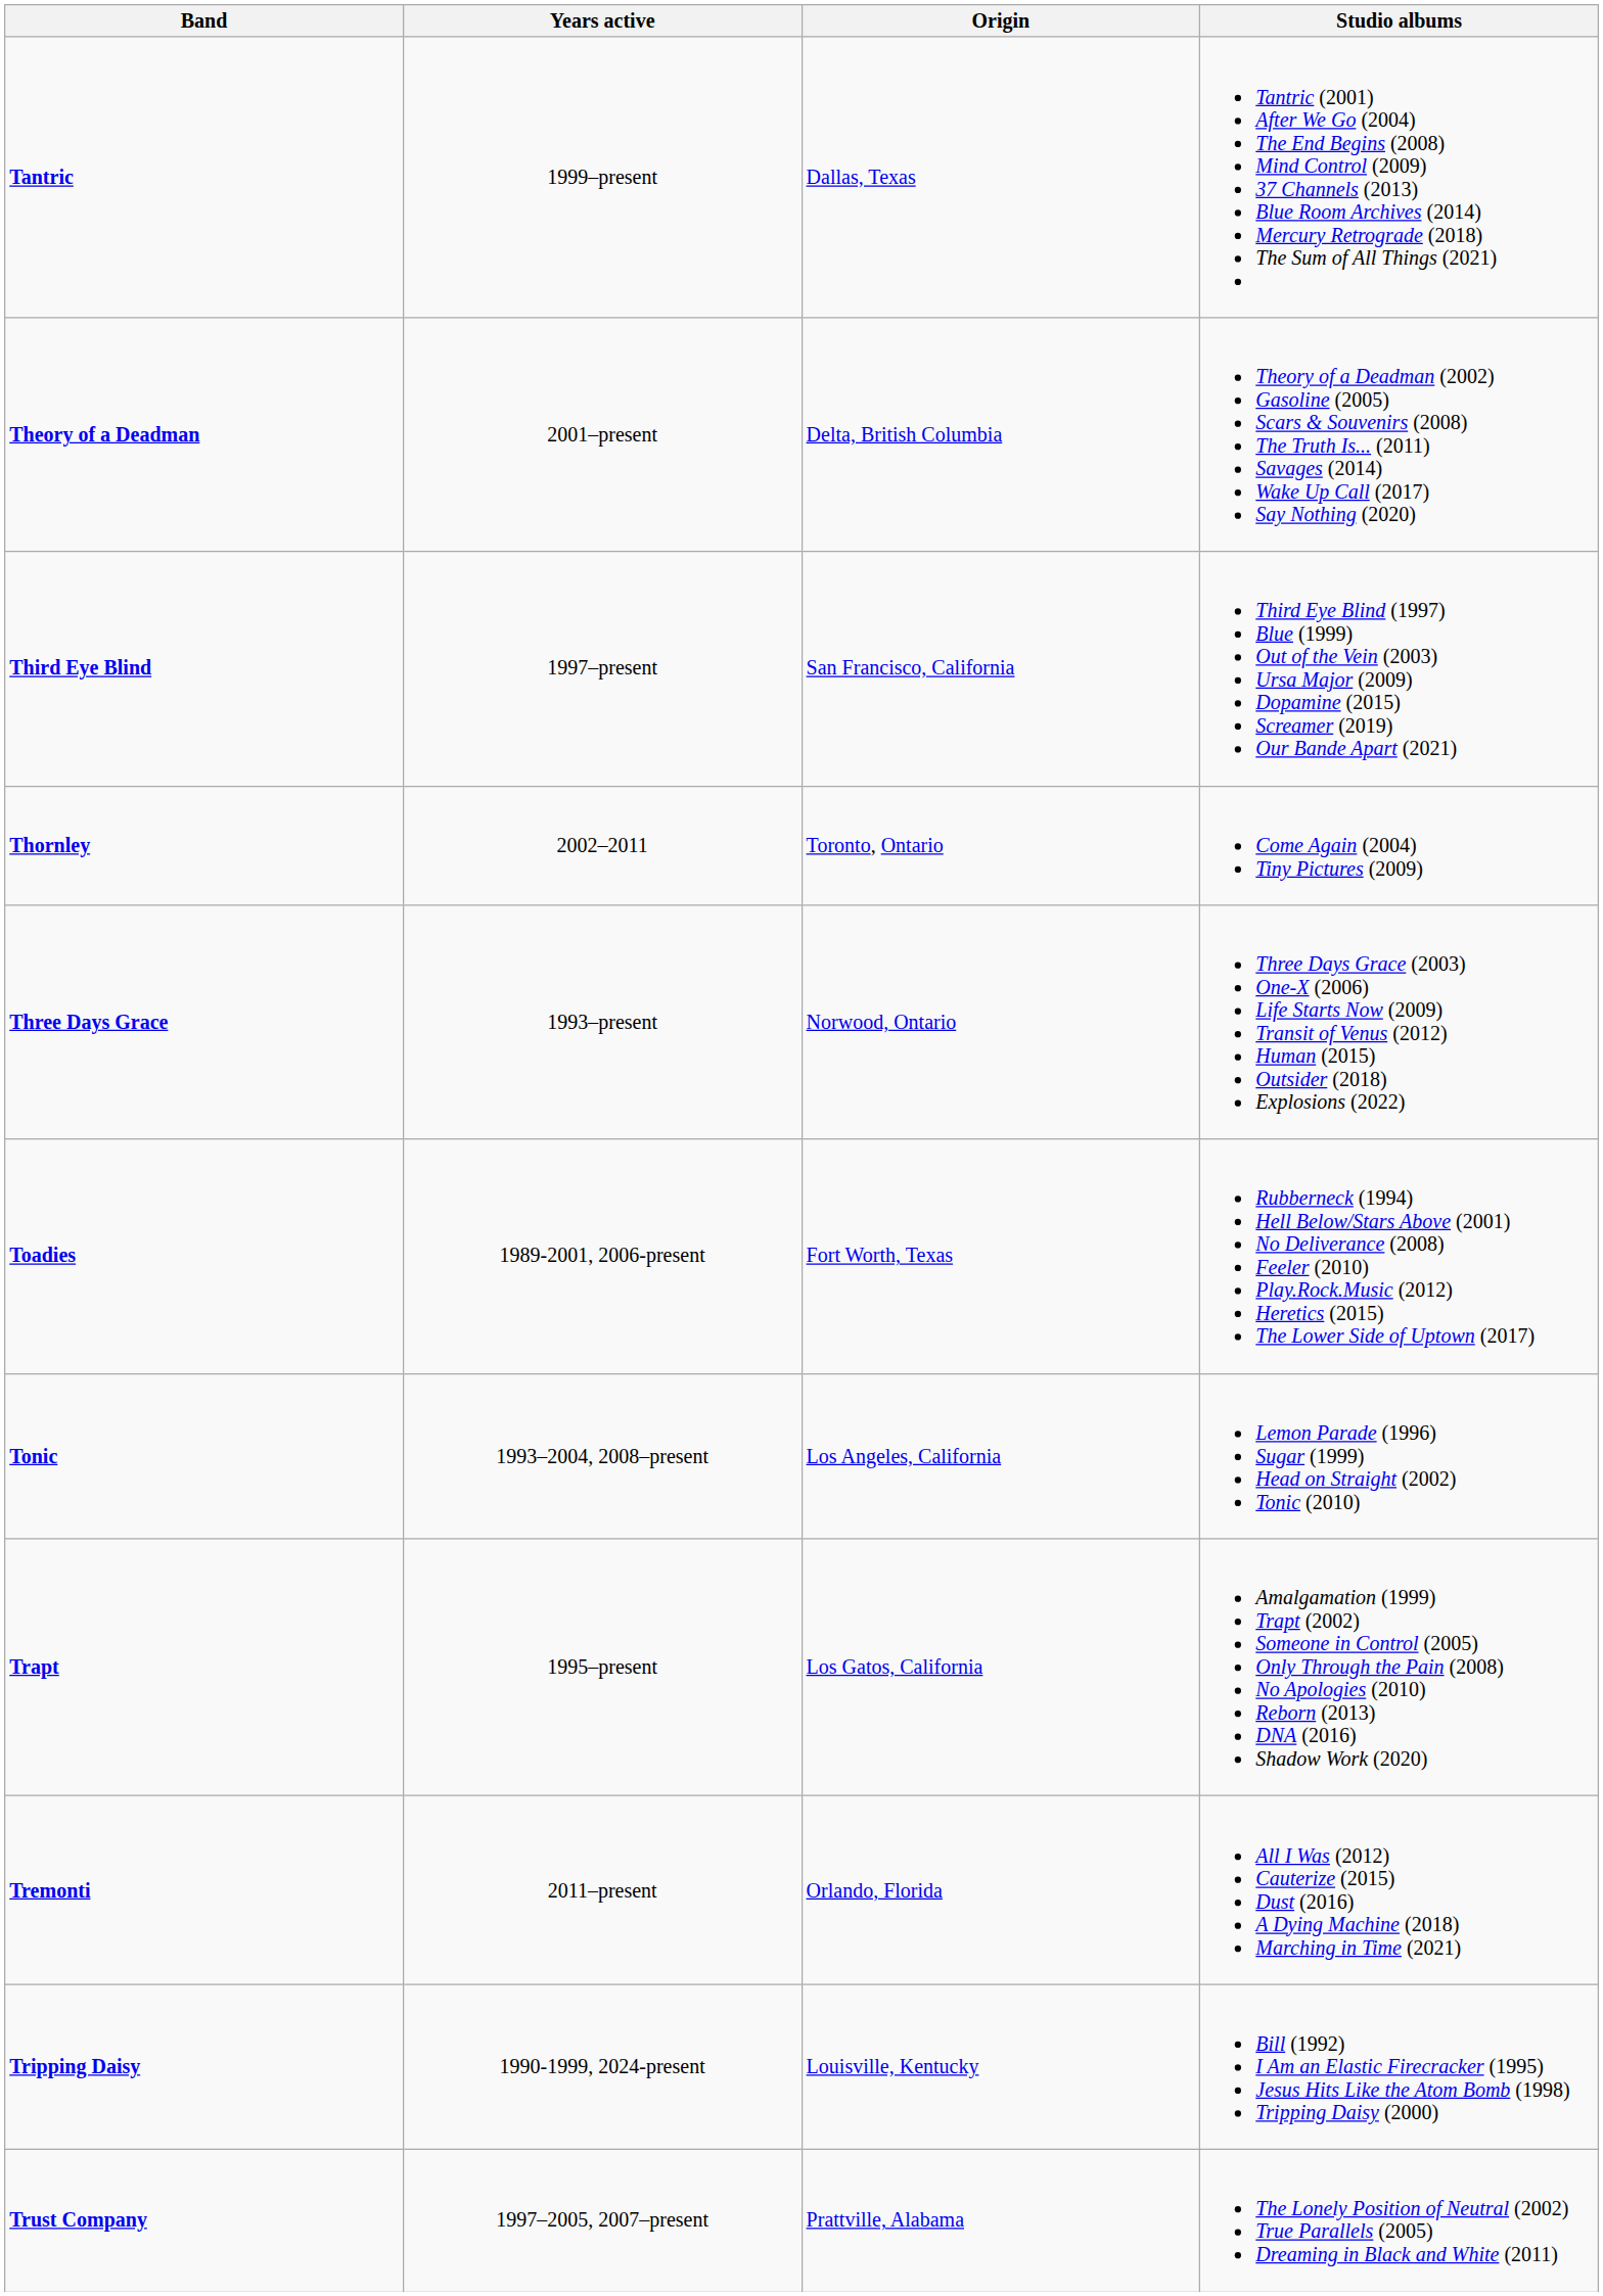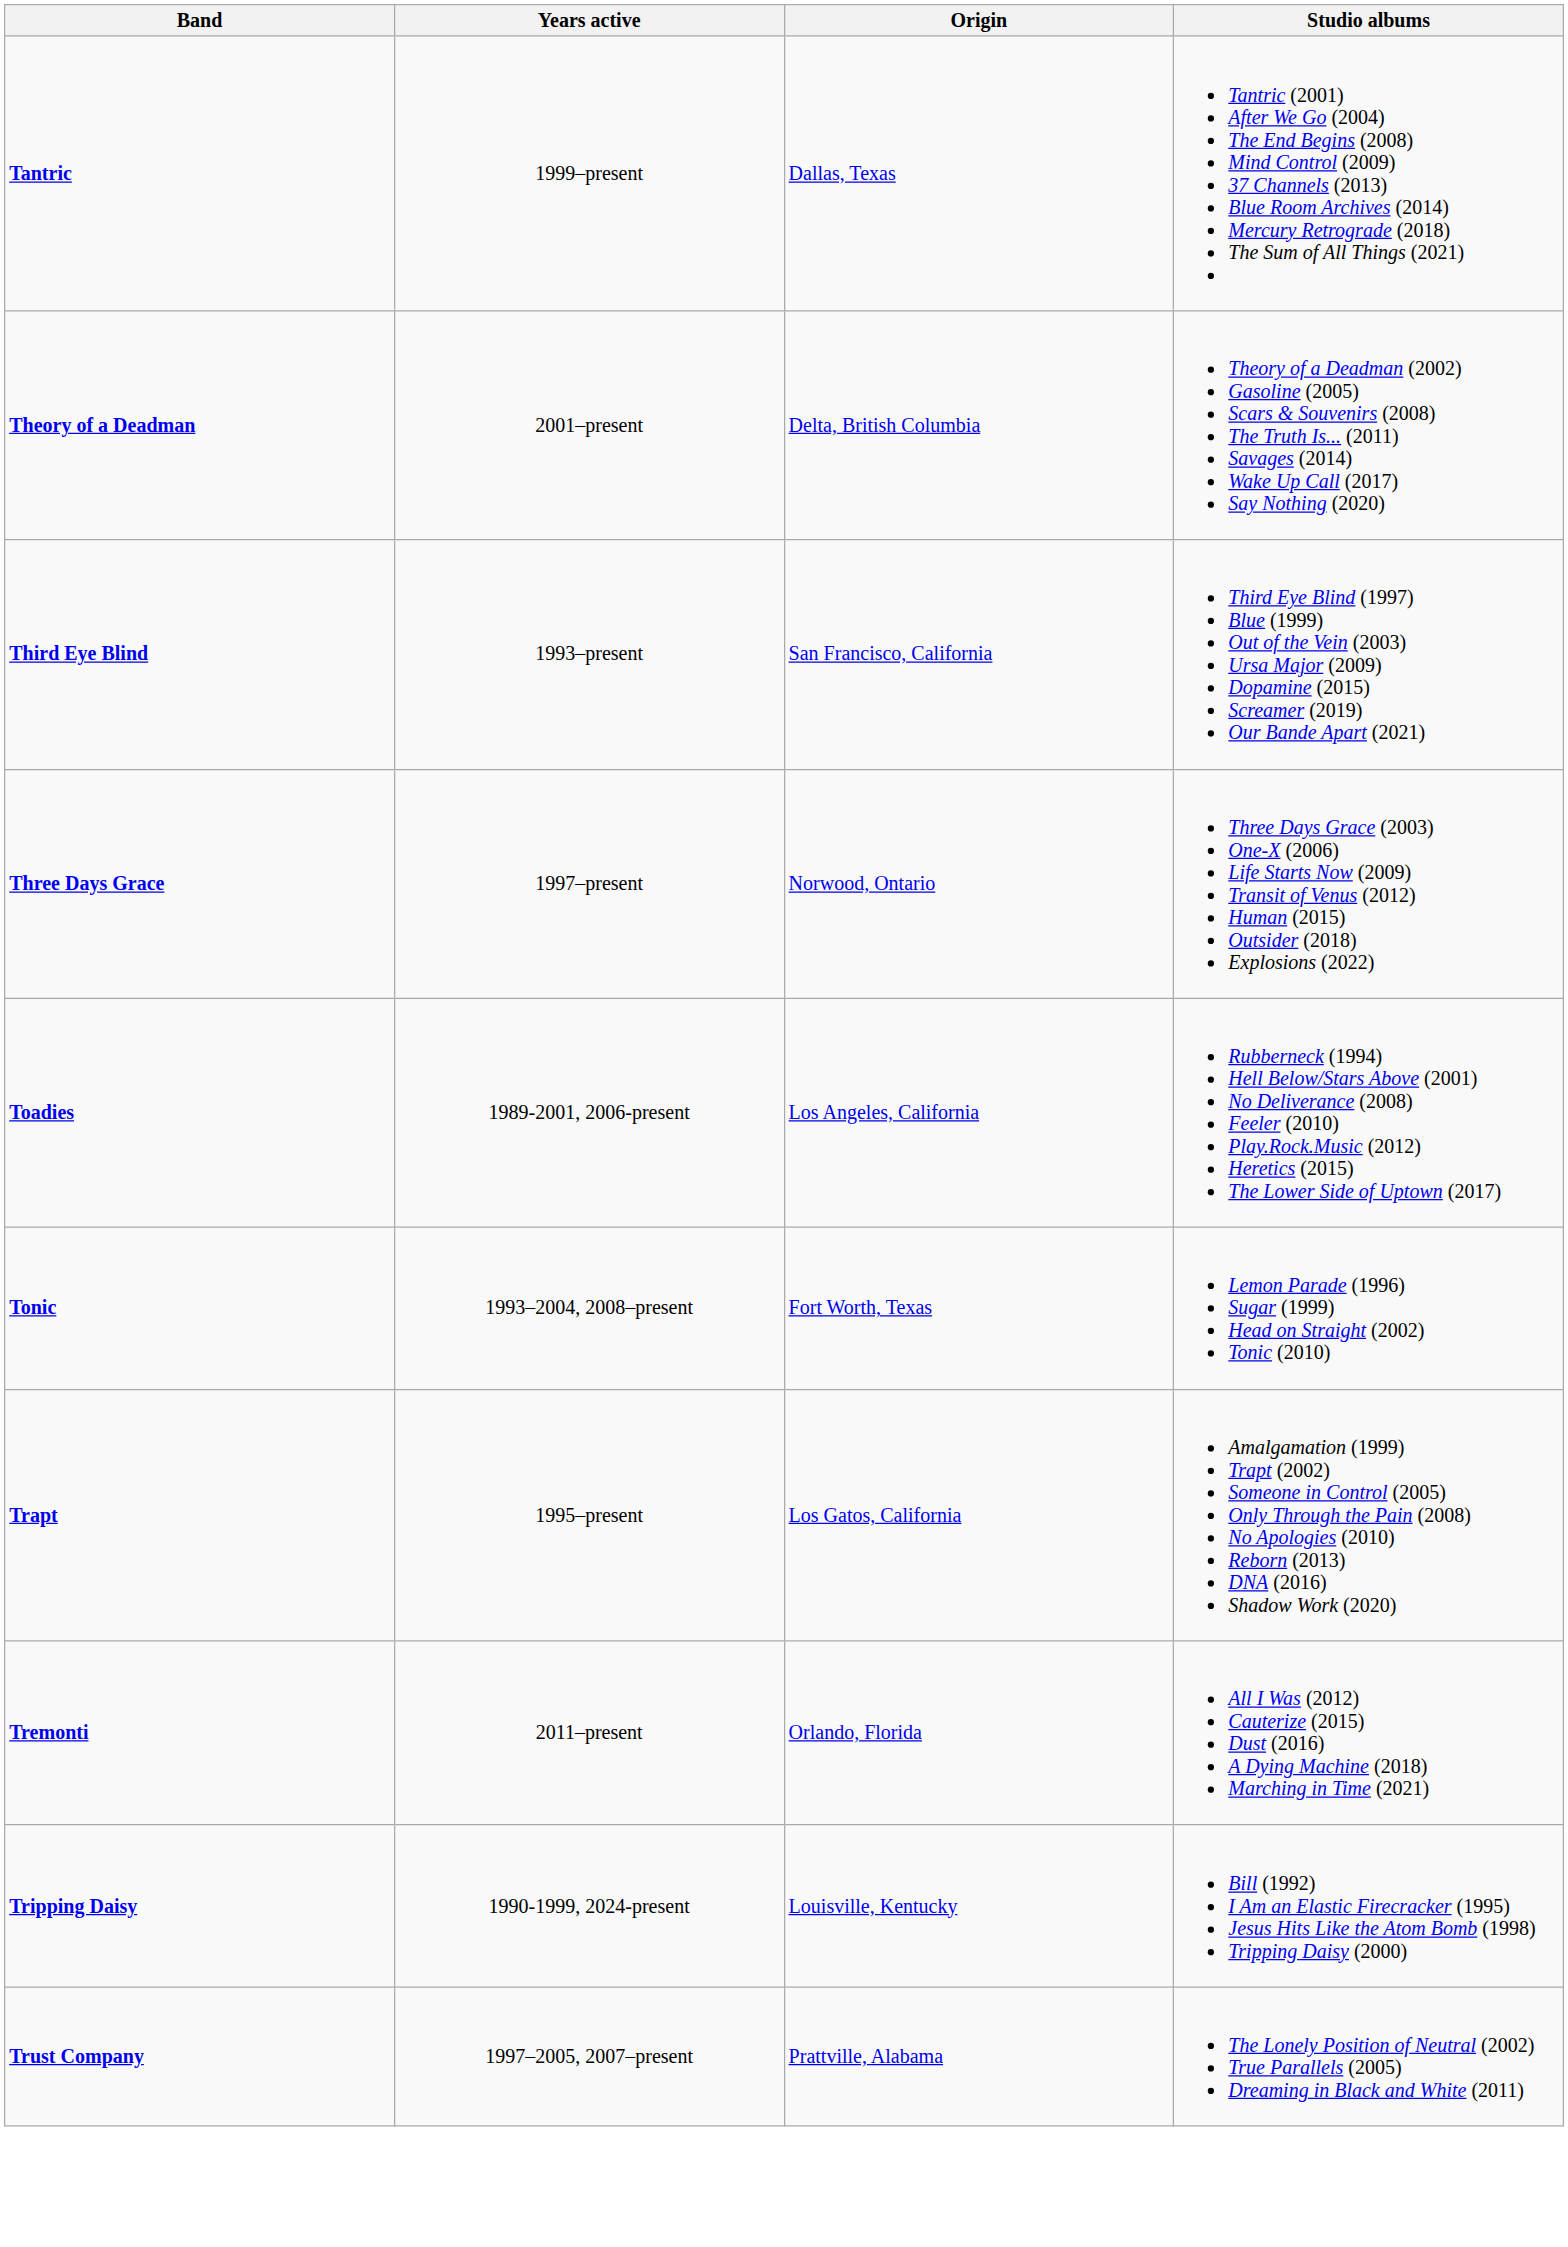 <table class="wikitable sortable">
 <tr>
 <th style="width:15%;">Band</th>
 <th style="width:15%;">Years active</th>
 <th style="width:15%;">Origin</th>
 <th style="width:15%;">Studio albums</th>
 </tr>
 <tr>
 <td><strong><a href='#'>Tantric</a></strong></td>
 <td style="text-align:center;">1999–present</td>
 <td><a href='#'>Dallas, Texas</a></td>
 <td><br><ul><li><em><a href='#'>Tantric</a></em> (2001)</li><li><em><a href='#'>After We Go</a></em> (2004)</li><li><em><a href='#'>The End Begins</a></em> (2008)</li><li><em><a href='#'>Mind Control</a></em> (2009)</li><li><em><a href='#'>37 Channels</a></em> (2013)</li><li><em><a href='#'>Blue Room Archives</a></em> (2014)</li><li><em><a href='#'>Mercury Retrograde</a></em> (2018)</li><li><em>The Sum of All Things</em> (2021)</li><li></li></ul></td>
 </tr>
 <tr>
 <td><strong><a href='#'>Theory of a Deadman</a></strong></td>
 <td style="text-align:center;">2001–present</td>
 <td><a href='#'>Delta, British Columbia</a></td>
 <td><br><ul><li><em><a href='#'>Theory of a Deadman</a></em> (2002)</li><li><em><a href='#'>Gasoline</a></em> (2005)</li><li><em><a href='#'>Scars & Souvenirs</a></em> (2008)</li><li><em><a href='#'>The Truth Is...</a></em> (2011)</li><li><em><a href='#'>Savages</a></em> (2014)</li><li><em><a href='#'>Wake Up Call</a></em> (2017)</li><li><em><a href='#'>Say Nothing</a></em> (2020)</li></ul></td>
 </tr>
 <tr>
 <td><strong><a href='#'>Third Eye Blind</a></strong></td>
-<td style="text-align:center;">1997–present</td>
+<td style="text-align:center;">1993–present</td>
 <td><a href='#'>San Francisco, California</a></td>
 <td><br><ul><li><em><a href='#'>Third Eye Blind</a></em> (1997)</li><li><em><a href='#'>Blue</a></em> (1999)</li><li><em><a href='#'>Out of the Vein</a></em> (2003)</li><li><em><a href='#'>Ursa Major</a></em> (2009)</li><li><em><a href='#'>Dopamine</a></em> (2015)</li><li><em><a href='#'>Screamer</a></em> (2019)</li><li><em><a href='#'>Our Bande Apart</a></em> (2021)</li></ul></td>
 </tr>
 <tr>
-<td><strong><a href='#'>Thornley</a></strong></td>
-<td style="text-align:center;">2002–2011</td>
-<td><a href='#'>Toronto</a>, <a href='#'>Ontario</a></td>
-<td><br><ul><li><em><a href='#'>Come Again</a></em> (2004)</li><li><em><a href='#'>Tiny Pictures</a></em> (2009)</li></ul></td>
-</tr>
-<tr>
 <td><strong><a href='#'>Three Days Grace</a></strong></td>
-<td style="text-align:center;">1993–present</td>
+<td style="text-align:center;">1997–present</td>
 <td><a href='#'>Norwood, Ontario</a></td>
 <td><br><ul><li><em><a href='#'>Three Days Grace</a></em> (2003)</li><li><em><a href='#'>One-X</a></em> (2006)</li><li><em><a href='#'>Life Starts Now</a></em> (2009)</li><li><em><a href='#'>Transit of Venus</a></em> (2012)</li><li><em><a href='#'>Human</a></em> (2015)</li><li><em><a href='#'>Outsider</a></em> (2018)</li><li><em>Explosions</em> (2022)</li></ul></td>
 </tr>
 <tr>
 <td><strong><a href='#'>Toadies</a></strong></td>
 <td style="text-align:center;">1989-2001, 2006-present</td>
-<td><a href='#'>Fort Worth, Texas</a></td>
+<td><a href='#'>Los Angeles, California</a></td>
 <td><br><ul><li><em><a href='#'>Rubberneck</a></em> (1994)</li><li><em><a href='#'>Hell Below/Stars Above</a></em> (2001)</li><li><em><a href='#'>No Deliverance</a></em> (2008)</li><li><em><a href='#'>Feeler</a></em> (2010)</li><li><em><a href='#'>Play.Rock.Music</a></em> (2012)</li><li><em><a href='#'>Heretics</a></em> (2015)</li><li><em><a href='#'>The Lower Side of Uptown</a></em> (2017)</li></ul></td>
 </tr>
 <tr>
 <td><strong><a href='#'>Tonic</a></strong></td>
 <td style="text-align:center;">1993–2004, 2008–present</td>
-<td><a href='#'>Los Angeles, California</a></td>
+<td><a href='#'>Fort Worth, Texas</a></td>
 <td><br><ul><li><em><a href='#'>Lemon Parade</a></em> (1996)</li><li><em><a href='#'>Sugar</a></em> (1999)</li><li><em><a href='#'>Head on Straight</a></em> (2002)</li><li><em><a href='#'>Tonic</a></em> (2010)</li></ul></td>
 </tr>
 <tr>
 <td><strong><a href='#'>Trapt</a></strong></td>
 <td style="text-align:center;">1995–present</td>
 <td><a href='#'>Los Gatos, California</a></td>
 <td><br><ul><li><em>Amalgamation</em> (1999)</li><li><em><a href='#'>Trapt</a></em> (2002)</li><li><em><a href='#'>Someone in Control</a></em> (2005)</li><li><em><a href='#'>Only Through the Pain</a></em> (2008)</li><li><em><a href='#'>No Apologies</a></em> (2010)</li><li><em><a href='#'>Reborn</a></em> (2013)</li><li><em><a href='#'>DNA</a></em> (2016)</li><li><em>Shadow Work</em> (2020)</li></ul></td>
 </tr>
 <tr>
 <td><strong><a href='#'>Tremonti</a></strong></td>
 <td style="text-align:center;">2011–present</td>
 <td><a href='#'>Orlando, Florida</a></td>
 <td><br><ul><li><em><a href='#'>All I Was</a></em> (2012)</li><li><em><a href='#'>Cauterize</a></em> (2015)</li><li><em><a href='#'>Dust</a></em> (2016)</li><li><em><a href='#'>A Dying Machine</a></em> (2018)</li><li><em><a href='#'>Marching in Time</a></em> (2021)</li></ul></td>
 </tr>
 <tr>
 <td><strong><a href='#'>Tripping Daisy</a></strong></td>
 <td style="text-align:center;">1990-1999, 2024-present</td>
 <td><a href='#'>Louisville, Kentucky</a></td>
 <td><br><ul><li><a href='#'><em>Bill</em></a> (1992)</li><li><em><a href='#'>I Am an Elastic Firecracker</a></em> (1995)</li><li><em><a href='#'>Jesus Hits Like the Atom Bomb</a></em> (1998)</li><li><em><a href='#'>Tripping Daisy</a></em> (2000)</li></ul></td>
 </tr>
 <tr>
 <td><strong><a href='#'>Trust Company</a></strong></td>
 <td style="text-align:center;">1997–2005, 2007–present</td>
 <td><a href='#'>Prattville, Alabama</a></td>
 <td><br><ul><li><em><a href='#'>The Lonely Position of Neutral</a></em> (2002)</li><li><em><a href='#'>True Parallels</a></em> (2005)</li><li><em><a href='#'>Dreaming in Black and White</a></em> (2011)</li></ul></td>
 </tr>
 </table>
